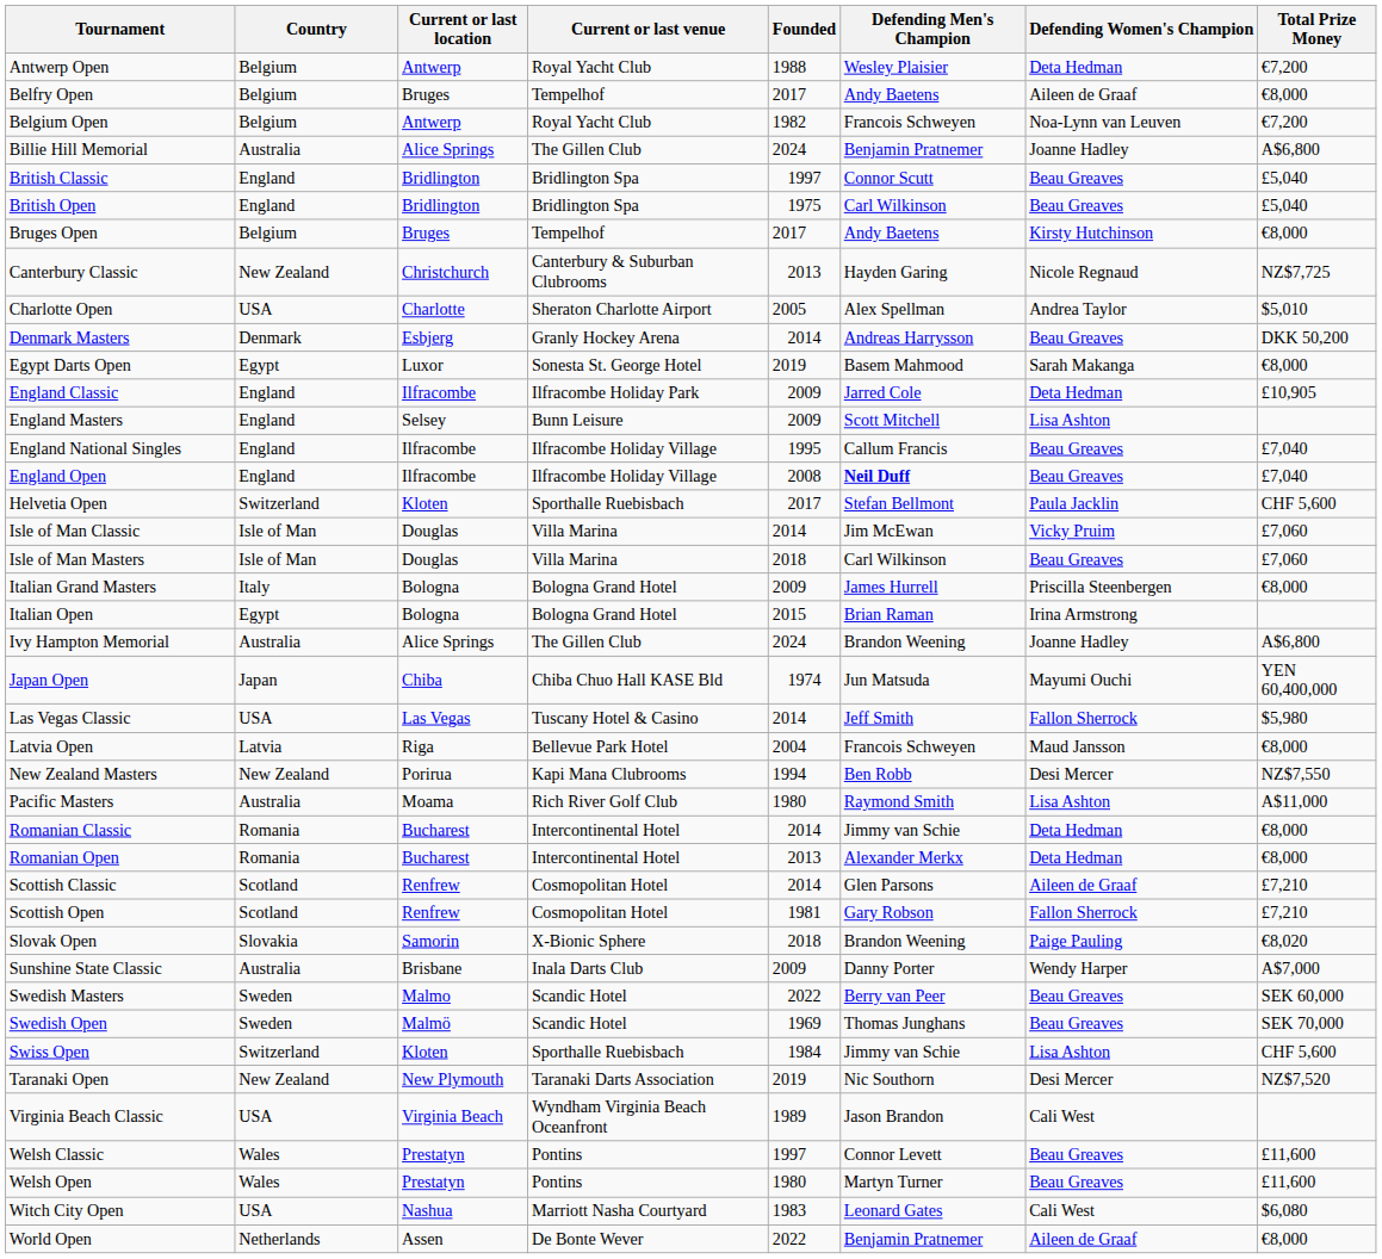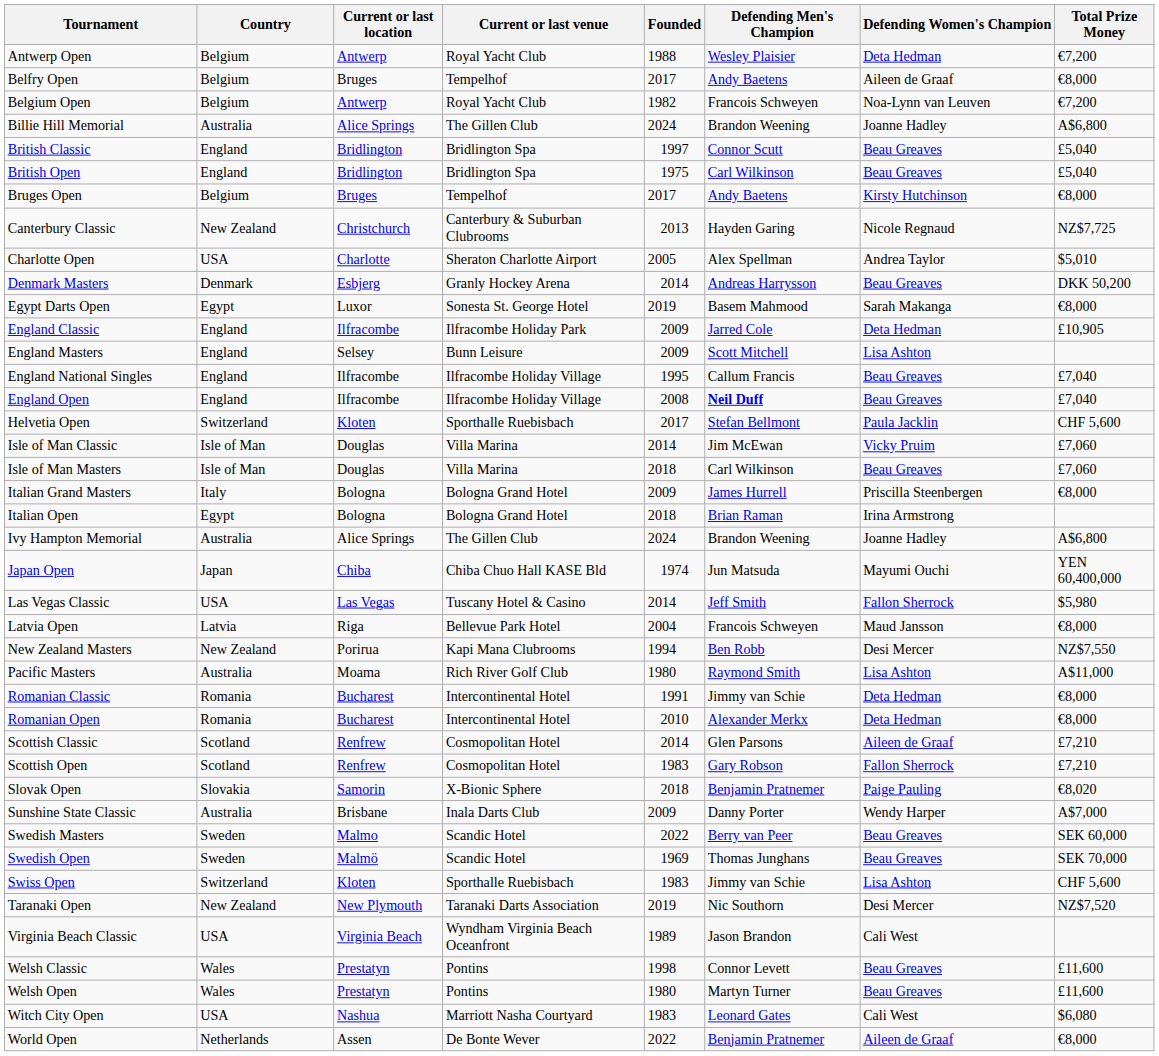 <table class="wikitable sortable" style=font-size:95%>
 <tr>
 <th width=200>Tournament</th>
 <th width=140>Country</th>
 <th width=110>Current or last location</th>
 <th width=210>Current or last venue</th>
 <th width=50>Founded</th>
 <th width=160>Defending Men's Champion</th>
 <th>Defending Women's Champion</th>
 <th width="100">Total Prize Money</th>
 </tr>
 <tr>
 <td>Antwerp Open</td>
 <td> Belgium</td>
 <td><a href='#'>Antwerp</a></td>
 <td>Royal Yacht Club</td>
 <td>1988</td>
 <td> <a href='#'>Wesley Plaisier</a></td>
 <td> <a href='#'>Deta Hedman</a></td>
 <td>€7,200</td>
 </tr>
 <tr>
 <td>Belfry Open</td>
 <td> Belgium</td>
 <td>Bruges</td>
 <td>Tempelhof</td>
 <td>2017</td>
 <td> <a href='#'>Andy Baetens</a></td>
 <td> Aileen de Graaf</td>
 <td>€8,000</td>
 </tr>
 <tr>
 <td>Belgium Open</td>
 <td> Belgium</td>
 <td><a href='#'>Antwerp</a></td>
 <td>Royal Yacht Club</td>
 <td>1982</td>
 <td><strong></strong> Francois Schweyen</td>
 <td> Noa-Lynn van Leuven</td>
 <td>€7,200</td>
 </tr>
 <tr>
 <td>Billie Hill Memorial</td>
 <td> Australia</td>
 <td><a href='#'>Alice Springs</a></td>
 <td>The Gillen Club</td>
 <td>2024</td>
-<td> <a href='#'>Benjamin Pratnemer</a></td>
+<td> Brandon Weening</td>
 <td> Joanne Hadley</td>
 <td>A$6,800</td>
 </tr>
 <tr>
 <td><a href='#'>British Classic</a></td>
 <td> England</td>
 <td><a href='#'>Bridlington</a></td>
 <td>Bridlington Spa</td>
 <td align="center">1997</td>
 <td> <a href='#'>Connor Scutt</a></td>
 <td> <a href='#'>Beau Greaves</a></td>
 <td>£5,040</td>
 </tr>
 <tr>
 <td><a href='#'>British Open</a></td>
 <td> England</td>
 <td><a href='#'>Bridlington</a></td>
 <td>Bridlington Spa</td>
 <td align="center">1975</td>
 <td> <a href='#'>Carl Wilkinson</a></td>
 <td> <a href='#'>Beau Greaves</a></td>
 <td>£5,040</td>
 </tr>
 <tr>
 <td>Bruges Open</td>
 <td><strong></strong> Belgium</td>
 <td><a href='#'>Bruges</a></td>
 <td>Tempelhof</td>
 <td>2017</td>
 <td><strong></strong> <a href='#'>Andy Baetens</a></td>
 <td> <a href='#'>Kirsty Hutchinson</a></td>
 <td>€8,000</td>
 </tr>
 <tr>
 <td>Canterbury Classic</td>
 <td> New Zealand</td>
 <td><a href='#'>Christchurch</a></td>
 <td>Canterbury & Suburban Clubrooms</td>
 <td align="center">2013</td>
 <td> Hayden Garing</td>
 <td> Nicole Regnaud</td>
 <td>NZ$7,725</td>
 </tr>
 <tr>
 <td>Charlotte Open</td>
 <td> USA</td>
 <td><a href='#'>Charlotte</a></td>
 <td>Sheraton Charlotte Airport</td>
 <td>2005</td>
 <td> Alex Spellman</td>
 <td> Andrea Taylor</td>
 <td>$5,010</td>
 </tr>
 <tr>
 <td><a href='#'>Denmark Masters</a></td>
 <td> Denmark</td>
 <td><a href='#'>Esbjerg</a></td>
 <td>Granly Hockey Arena</td>
 <td align="center">2014</td>
 <td> <a href='#'>Andreas Harrysson</a></td>
 <td> <a href='#'>Beau Greaves</a></td>
 <td>DKK 50,200</td>
 </tr>
 <tr>
 <td>Egypt Darts Open</td>
 <td>Egypt</td>
 <td>Luxor</td>
 <td>Sonesta St. George Hotel</td>
 <td>2019</td>
 <td>Basem Mahmood</td>
 <td> Sarah Makanga</td>
 <td>€8,000</td>
 </tr>
 <tr>
 <td><a href='#'>England Classic</a></td>
 <td> England</td>
 <td><a href='#'>Ilfracombe</a></td>
 <td>Ilfracombe Holiday Park</td>
 <td align="center">2009</td>
 <td> <a href='#'>Jarred Cole</a></td>
 <td> <a href='#'>Deta Hedman</a></td>
 <td>£10,905</td>
 </tr>
 <tr>
 <td>England Masters</td>
 <td> England</td>
 <td>Selsey</td>
 <td>Bunn Leisure</td>
 <td align="center">2009</td>
 <td> <a href='#'>Scott Mitchell</a></td>
 <td> <a href='#'>Lisa Ashton</a></td>
 <td></td>
 </tr>
 <tr>
 <td>England National Singles</td>
 <td> England</td>
 <td>Ilfracombe</td>
 <td>Ilfracombe Holiday Village</td>
 <td align="center">1995</td>
 <td> Callum Francis</td>
 <td> <a href='#'>Beau Greaves</a></td>
 <td>£7,040</td>
 </tr>
 <tr>
 <td><a href='#'>England Open</a></td>
 <td> England</td>
 <td>Ilfracombe</td>
 <td>Ilfracombe Holiday Village</td>
 <td align="center">2008</td>
 <td><strong> <a href='#'>Neil Duff</a></strong></td>
 <td> <a href='#'>Beau Greaves</a></td>
 <td>£7,040</td>
 </tr>
 <tr>
 <td>Helvetia Open</td>
 <td> Switzerland</td>
 <td><a href='#'>Kloten</a></td>
 <td>Sporthalle Ruebisbach</td>
 <td align="center">2017</td>
 <td> <a href='#'>Stefan Bellmont</a></td>
 <td> <a href='#'>Paula Jacklin</a></td>
 <td>CHF 5,600</td>
 </tr>
 <tr>
 <td>Isle of Man Classic</td>
 <td> Isle of Man</td>
 <td>Douglas</td>
 <td>Villa Marina</td>
 <td>2014</td>
 <td> Jim McEwan</td>
 <td> <a href='#'>Vicky Pruim</a></td>
 <td>£7,060</td>
 </tr>
 <tr>
 <td>Isle of Man Masters</td>
 <td> Isle of Man</td>
 <td>Douglas</td>
 <td>Villa Marina</td>
 <td>2018</td>
 <td> Carl Wilkinson</td>
 <td> <a href='#'>Beau Greaves</a></td>
 <td>£7,060</td>
 </tr>
 <tr>
 <td>Italian Grand Masters</td>
 <td> Italy</td>
 <td>Bologna</td>
 <td>Bologna Grand Hotel</td>
 <td>2009</td>
 <td> <a href='#'>James Hurrell</a></td>
 <td> Priscilla Steenbergen</td>
 <td>€8,000</td>
 </tr>
 <tr>
 <td>Italian Open</td>
 <td>Egypt</td>
 <td>Bologna</td>
 <td>Bologna Grand Hotel</td>
-<td>2015</td>
+<td>2018</td>
 <td> <a href='#'>Brian Raman</a></td>
 <td> Irina Armstrong</td>
 <td></td>
 </tr>
 <tr>
 <td>Ivy Hampton Memorial</td>
 <td> Australia</td>
 <td>Alice Springs</td>
 <td>The Gillen Club</td>
 <td>2024</td>
 <td> Brandon Weening</td>
 <td> Joanne Hadley</td>
 <td>A$6,800</td>
 </tr>
 <tr>
 <td><a href='#'>Japan Open</a></td>
 <td> Japan</td>
 <td><a href='#'>Chiba</a></td>
 <td>Chiba Chuo Hall KASE Bld</td>
 <td align="center">1974</td>
 <td> Jun Matsuda</td>
 <td>  Mayumi Ouchi</td>
 <td>YEN 60,400,000</td>
 </tr>
 <tr>
 <td>Las Vegas Classic</td>
 <td> USA</td>
 <td><a href='#'>Las Vegas</a></td>
 <td>Tuscany Hotel & Casino</td>
 <td>2014</td>
 <td> <a href='#'>Jeff Smith</a></td>
 <td> <a href='#'>Fallon Sherrock</a></td>
 <td>$5,980</td>
 </tr>
 <tr>
 <td>Latvia Open</td>
 <td> Latvia</td>
 <td>Riga</td>
 <td>Bellevue Park Hotel</td>
 <td>2004</td>
 <td><strong></strong> Francois Schweyen</td>
 <td> Maud Jansson</td>
 <td>€8,000</td>
 </tr>
 <tr>
 <td>New Zealand Masters</td>
 <td> New Zealand</td>
 <td>Porirua</td>
 <td>Kapi Mana Clubrooms</td>
 <td>1994</td>
 <td> <a href='#'>Ben Robb</a></td>
 <td> Desi Mercer</td>
 <td>NZ$7,550</td>
 </tr>
 <tr>
 <td>Pacific Masters</td>
 <td> Australia</td>
 <td>Moama</td>
 <td>Rich River Golf Club</td>
 <td>1980</td>
 <td> <a href='#'>Raymond Smith</a></td>
 <td> <a href='#'>Lisa Ashton</a></td>
 <td>A$11,000</td>
 </tr>
 <tr>
 <td><a href='#'>Romanian Classic</a></td>
 <td> Romania</td>
 <td><a href='#'>Bucharest</a></td>
 <td>Intercontinental Hotel</td>
-<td align="center">2014</td>
+<td align="center">1991</td>
 <td> Jimmy van Schie</td>
 <td> <a href='#'>Deta Hedman</a></td>
 <td>€8,000</td>
 </tr>
 <tr>
 <td><a href='#'>Romanian Open</a></td>
 <td> Romania</td>
 <td><a href='#'>Bucharest</a></td>
 <td>Intercontinental Hotel</td>
-<td align="center">2013</td>
+<td align="center">2010</td>
 <td> <a href='#'>Alexander Merkx</a></td>
 <td> <a href='#'>Deta Hedman</a></td>
 <td>€8,000</td>
 </tr>
 <tr>
 <td>Scottish Classic</td>
 <td> Scotland</td>
 <td><a href='#'>Renfrew</a></td>
 <td>Cosmopolitan Hotel</td>
 <td align="center">2014</td>
 <td> Glen Parsons</td>
 <td> <a href='#'>Aileen de Graaf</a></td>
 <td>£7,210</td>
 </tr>
 <tr>
 <td>Scottish Open</td>
 <td> Scotland</td>
 <td><a href='#'>Renfrew</a></td>
 <td>Cosmopolitan Hotel</td>
-<td align="center">1981</td>
+<td align="center">1983</td>
 <td> <a href='#'>Gary Robson</a></td>
 <td> <a href='#'>Fallon Sherrock</a></td>
 <td>£7,210</td>
 </tr>
 <tr>
 <td>Slovak Open</td>
 <td>Slovakia</td>
 <td><a href='#'>Samorin</a></td>
 <td>X-Bionic Sphere</td>
 <td align="center">2018</td>
-<td> Brandon Weening</td>
+<td> <a href='#'>Benjamin Pratnemer</a></td>
 <td> <a href='#'>Paige Pauling</a></td>
 <td>€8,020</td>
 </tr>
 <tr>
 <td>Sunshine State Classic</td>
 <td> Australia</td>
 <td>Brisbane</td>
 <td>Inala Darts Club</td>
 <td>2009</td>
 <td> Danny Porter</td>
 <td> Wendy Harper</td>
 <td>A$7,000</td>
 </tr>
 <tr>
 <td>Swedish Masters</td>
 <td> Sweden</td>
 <td><a href='#'>Malmo</a></td>
 <td>Scandic Hotel</td>
 <td align="center">2022</td>
 <td> <a href='#'>Berry van Peer</a></td>
 <td> <a href='#'>Beau Greaves</a></td>
 <td>SEK 60,000</td>
 </tr>
 <tr>
 <td><a href='#'>Swedish Open</a></td>
 <td> Sweden</td>
 <td><a href='#'>Malmö</a></td>
 <td>Scandic Hotel</td>
 <td align="center">1969</td>
 <td> Thomas Junghans</td>
 <td> <a href='#'>Beau Greaves</a></td>
 <td>SEK 70,000</td>
 </tr>
 <tr>
 <td><a href='#'>Swiss Open</a></td>
 <td>Switzerland</td>
 <td><a href='#'>Kloten</a></td>
 <td>Sporthalle Ruebisbach</td>
-<td align="center">1984</td>
+<td align="center">1983</td>
 <td> Jimmy van Schie</td>
 <td> <a href='#'>Lisa Ashton</a></td>
 <td>CHF 5,600</td>
 </tr>
 <tr>
 <td>Taranaki Open</td>
 <td> New Zealand</td>
 <td><a href='#'>New Plymouth</a></td>
 <td>Taranaki Darts Association</td>
 <td>2019</td>
 <td> Nic Southorn</td>
 <td> Desi Mercer</td>
 <td>NZ$7,520</td>
 </tr>
 <tr>
 <td>Virginia Beach Classic</td>
 <td> USA</td>
 <td><a href='#'>Virginia Beach</a></td>
 <td>Wyndham Virginia Beach Oceanfront</td>
 <td>1989</td>
 <td> Jason Brandon</td>
 <td> Cali West</td>
 <td></td>
 </tr>
 <tr>
 <td>Welsh Classic</td>
 <td> Wales</td>
 <td><a href='#'>Prestatyn</a></td>
 <td>Pontins</td>
-<td>1997</td>
+<td>1998</td>
 <td> Connor Levett</td>
 <td> <a href='#'>Beau Greaves</a></td>
 <td>£11,600</td>
 </tr>
 <tr>
 <td>Welsh Open</td>
 <td> Wales</td>
 <td><a href='#'>Prestatyn</a></td>
 <td>Pontins</td>
 <td>1980</td>
 <td> Martyn Turner</td>
 <td> <a href='#'>Beau Greaves</a></td>
 <td>£11,600</td>
 </tr>
 <tr>
 <td>Witch City Open</td>
 <td> USA</td>
 <td><a href='#'>Nashua</a></td>
 <td>Marriott Nasha Courtyard</td>
 <td>1983</td>
 <td> <a href='#'>Leonard Gates</a></td>
 <td> Cali West</td>
 <td>$6,080</td>
 </tr>
 <tr>
 <td>World Open</td>
 <td>  Netherlands</td>
 <td>Assen</td>
 <td>De Bonte Wever</td>
 <td>2022</td>
 <td> <a href='#'>Benjamin Pratnemer</a></td>
 <td> <a href='#'>Aileen de Graaf</a></td>
 <td>€8,000</td>
 </tr>
 </table>
